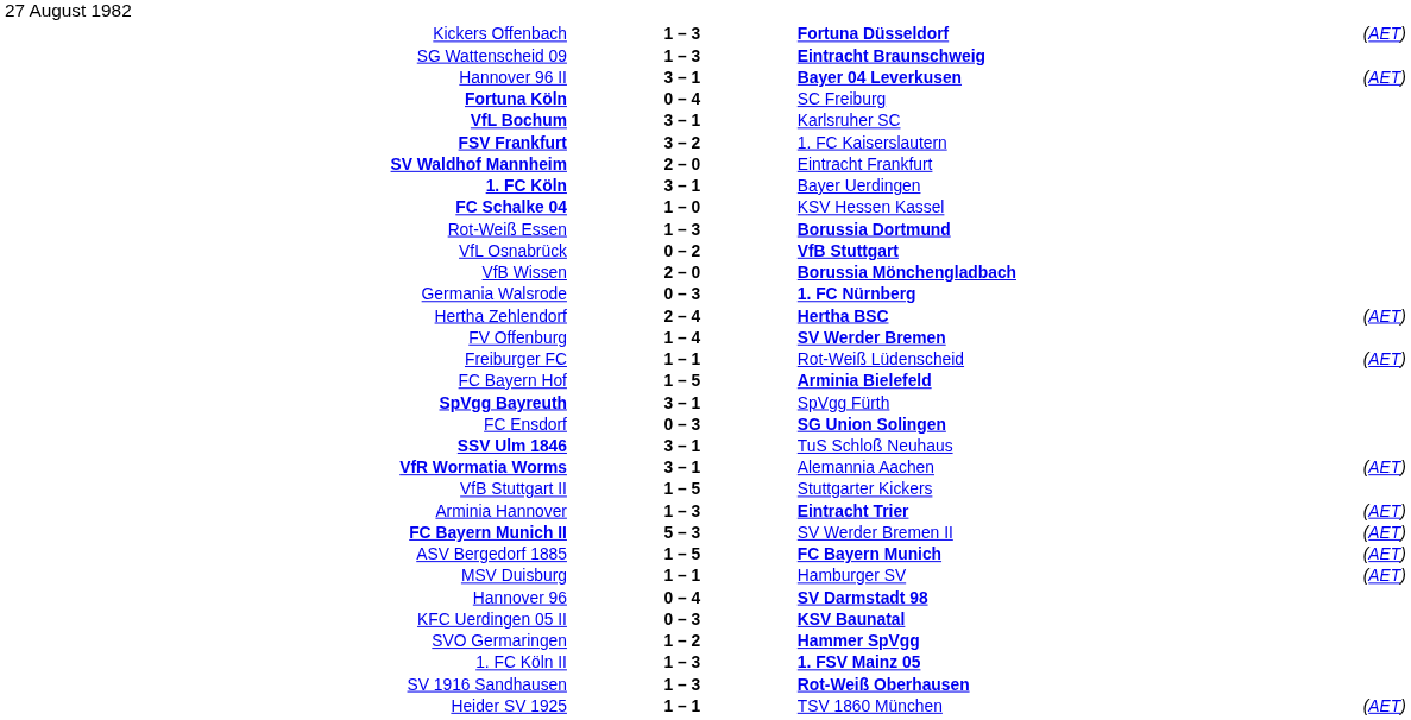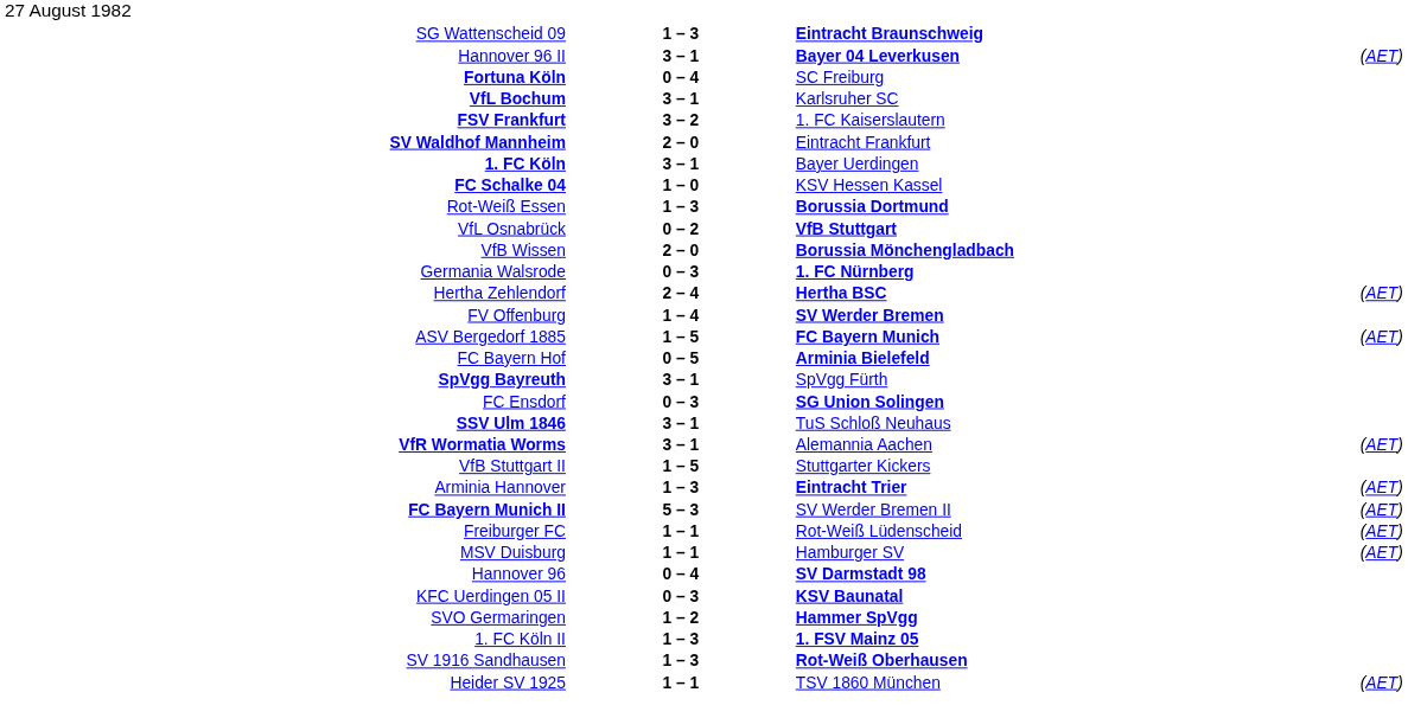 <table width=100% cellspacing=1>
 <tr>
 <th width=25%></th>
 <th width=10%></th>
 <th width=25%></th>
 <th></th>
 </tr>
 <tr>
 <td>27 August 1982</td>
-</tr>
-<tr style=font-size:90%>
-<td align=right><a href='#'>Kickers Offenbach</a></td>
-<td align=center><strong>1 – 3</strong></td>
-<td><strong><a href='#'>Fortuna Düsseldorf</a></strong></td>
-<td><em>(<a href='#'>AET</a>)</em></td>
 </tr>
 <tr style=font-size:90%>
 <td align=right><a href='#'>SG Wattenscheid 09</a></td>
 <td align=center><strong>1 – 3</strong></td>
 <td><strong><a href='#'>Eintracht Braunschweig</a></strong></td>
 </tr>
 <tr style=font-size:90%>
 <td align=right><a href='#'>Hannover 96 II</a></td>
 <td align=center><strong>3 – 1</strong></td>
 <td><strong><a href='#'>Bayer 04 Leverkusen</a></strong></td>
 <td><em>(<a href='#'>AET</a>)</em></td>
 </tr>
 <tr style=font-size:90%>
 <td align=right><strong><a href='#'>Fortuna Köln</a></strong></td>
 <td align=center><strong>0 – 4</strong></td>
 <td><a href='#'>SC Freiburg</a></td>
 </tr>
 <tr style=font-size:90%>
 <td align=right><strong><a href='#'>VfL Bochum</a></strong></td>
 <td align=center><strong>3 – 1</strong></td>
 <td><a href='#'>Karlsruher SC</a></td>
 </tr>
 <tr style=font-size:90%>
 <td align=right><strong><a href='#'>FSV Frankfurt</a></strong></td>
 <td align=center><strong>3 – 2</strong></td>
 <td><a href='#'>1. FC Kaiserslautern</a></td>
 </tr>
 <tr style=font-size:90%>
 <td align=right><strong><a href='#'>SV Waldhof Mannheim</a></strong></td>
 <td align=center><strong>2 – 0</strong></td>
 <td><a href='#'>Eintracht Frankfurt</a></td>
 </tr>
 <tr style=font-size:90%>
 <td align=right><strong><a href='#'>1. FC Köln</a></strong></td>
 <td align=center><strong>3 – 1</strong></td>
 <td><a href='#'>Bayer Uerdingen</a></td>
 </tr>
 <tr style=font-size:90%>
 <td align=right><strong><a href='#'>FC Schalke 04</a></strong></td>
 <td align=center><strong>1 – 0</strong></td>
 <td><a href='#'>KSV Hessen Kassel</a></td>
 </tr>
 <tr style=font-size:90%>
 <td align=right><a href='#'>Rot-Weiß Essen</a></td>
 <td align=center><strong>1 – 3</strong></td>
 <td><strong><a href='#'>Borussia Dortmund</a></strong></td>
 </tr>
 <tr style=font-size:90%>
 <td align=right><a href='#'>VfL Osnabrück</a></td>
 <td align=center><strong>0 – 2</strong></td>
 <td><strong><a href='#'>VfB Stuttgart</a></strong></td>
 </tr>
 <tr style=font-size:90%>
 <td align=right><a href='#'>VfB Wissen</a></td>
 <td align=center><strong>2 – 0</strong></td>
 <td><strong><a href='#'>Borussia Mönchengladbach</a></strong></td>
 </tr>
 <tr style=font-size:90%>
 <td align=right><a href='#'>Germania Walsrode</a></td>
 <td align=center><strong>0 – 3</strong></td>
 <td><strong><a href='#'>1. FC Nürnberg</a></strong></td>
 </tr>
 <tr style=font-size:90%>
 <td align=right><a href='#'>Hertha Zehlendorf</a></td>
 <td align=center><strong>2 – 4</strong></td>
 <td><strong><a href='#'>Hertha BSC</a></strong></td>
 <td><em>(<a href='#'>AET</a>)</em></td>
 </tr>
 <tr style=font-size:90%>
 <td align=right><a href='#'>FV Offenburg</a></td>
 <td align=center><strong>1 – 4</strong></td>
 <td><strong><a href='#'>SV Werder Bremen</a></strong></td>
 </tr>
 <tr style=font-size:90%>
-<td align=right><a href='#'>Freiburger FC</a></td>
-<td align=center><strong>1 – 1</strong></td>
-<td><a href='#'>Rot-Weiß Lüdenscheid</a></td>
+<td align=right><a href='#'>ASV Bergedorf 1885</a></td>
+<td align=center><strong>1 – 5</strong></td>
+<td><strong><a href='#'>FC Bayern Munich</a></strong></td>
 <td><em>(<a href='#'>AET</a>)</em></td>
 </tr>
 <tr style=font-size:90%>
 <td align=right><a href='#'>FC Bayern Hof</a></td>
-<td align=center><strong>1 – 5</strong></td>
+<td align=center><strong>0 – 5</strong></td>
 <td><strong><a href='#'>Arminia Bielefeld</a></strong></td>
 </tr>
 <tr style=font-size:90%>
 <td align=right><strong><a href='#'>SpVgg Bayreuth</a></strong></td>
 <td align=center><strong>3 – 1</strong></td>
 <td><a href='#'>SpVgg Fürth</a></td>
 </tr>
 <tr style=font-size:90%>
 <td align=right><a href='#'>FC Ensdorf</a></td>
 <td align=center><strong>0 – 3</strong></td>
 <td><strong><a href='#'>SG Union Solingen</a></strong></td>
 </tr>
 <tr style=font-size:90%>
 <td align=right><strong><a href='#'>SSV Ulm 1846</a></strong></td>
 <td align=center><strong>3 – 1</strong></td>
 <td><a href='#'>TuS Schloß Neuhaus</a></td>
 </tr>
 <tr style=font-size:90%>
 <td align=right><strong><a href='#'>VfR Wormatia Worms</a></strong></td>
 <td align=center><strong>3 – 1</strong></td>
 <td><a href='#'>Alemannia Aachen</a></td>
 <td><em>(<a href='#'>AET</a>)</em></td>
 </tr>
 <tr style=font-size:90%>
 <td align=right><a href='#'>VfB Stuttgart II</a></td>
 <td align=center><strong>1 – 5</strong></td>
 <td><a href='#'>Stuttgarter Kickers</a></td>
 </tr>
 <tr style=font-size:90%>
 <td align=right><a href='#'>Arminia Hannover</a></td>
 <td align=center><strong>1 – 3</strong></td>
 <td><strong><a href='#'>Eintracht Trier</a></strong></td>
 <td><em>(<a href='#'>AET</a>)</em></td>
 </tr>
 <tr style=font-size:90%>
 <td align=right><strong><a href='#'>FC Bayern Munich II</a></strong></td>
 <td align=center><strong>5 – 3</strong></td>
 <td><a href='#'>SV Werder Bremen II</a></td>
 <td><em>(<a href='#'>AET</a>)</em></td>
 </tr>
 <tr style=font-size:90%>
-<td align=right><a href='#'>ASV Bergedorf 1885</a></td>
-<td align=center><strong>1 – 5</strong></td>
-<td><strong><a href='#'>FC Bayern Munich</a></strong></td>
+<td align=right><a href='#'>Freiburger FC</a></td>
+<td align=center><strong>1 – 1</strong></td>
+<td><a href='#'>Rot-Weiß Lüdenscheid</a></td>
 <td><em>(<a href='#'>AET</a>)</em></td>
 </tr>
 <tr style=font-size:90%>
 <td align=right><a href='#'>MSV Duisburg</a></td>
 <td align=center><strong>1 – 1</strong></td>
 <td><a href='#'>Hamburger SV</a></td>
 <td><em>(<a href='#'>AET</a>)</em></td>
 </tr>
 <tr style=font-size:90%>
 <td align=right><a href='#'>Hannover 96</a></td>
 <td align=center><strong>0 – 4</strong></td>
 <td><strong><a href='#'>SV Darmstadt 98</a></strong></td>
 </tr>
 <tr style=font-size:90%>
 <td align=right><a href='#'>KFC Uerdingen 05 II</a></td>
 <td align=center><strong>0 – 3</strong></td>
 <td><strong><a href='#'>KSV Baunatal</a></strong></td>
 </tr>
 <tr style=font-size:90%>
 <td align=right><a href='#'>SVO Germaringen</a></td>
 <td align=center><strong>1 – 2</strong></td>
 <td><strong><a href='#'>Hammer SpVgg</a></strong></td>
 </tr>
 <tr style=font-size:90%>
 <td align=right><a href='#'>1. FC Köln II</a></td>
 <td align=center><strong>1 – 3</strong></td>
 <td><strong><a href='#'>1. FSV Mainz 05</a></strong></td>
 </tr>
 <tr style=font-size:90%>
 <td align=right><a href='#'>SV 1916 Sandhausen</a></td>
 <td align=center><strong>1 – 3</strong></td>
 <td><strong><a href='#'>Rot-Weiß Oberhausen</a></strong></td>
 </tr>
 <tr style=font-size:90%>
 <td align=right><a href='#'>Heider SV 1925</a></td>
 <td align=center><strong>1 – 1</strong></td>
 <td><a href='#'>TSV 1860 München</a></td>
 <td><em>(<a href='#'>AET</a>)</em></td>
 </tr>
 </table>
